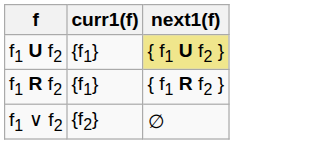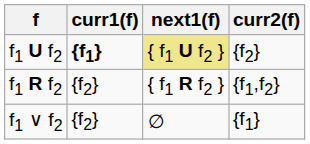 <table class="wikitable">
 <tr>
 <th>f</th>
 <th>curr1(f)</th>
 <th>next1(f)</th>
+<th>curr2(f)</th>
 </tr>
 <tr>
 <td>f<sub>1</sub> <strong>U</strong> f<sub>2</sub></td>
-<td>{f<sub>1</sub>}</td>
+<td><strong>{f<sub>1</sub>}</strong></td>
 <td style="background: khaki;">{ f<sub>1</sub> <strong>U</strong> f<sub>2</sub> }</td>
+<td>{f<sub>2</sub>}</td>
 </tr>
 <tr>
 <td>f<sub>1</sub> <strong>R</strong> f<sub>2</sub></td>
-<td>{f<sub>1</sub>}</td>
+<td>{f<sub>2</sub>}</td>
 <td>{ f<sub>1</sub> <strong>R</strong> f<sub>2</sub> }</td>
+<td>{f<sub>1</sub>,f<sub>2</sub>}</td>
 </tr>
 <tr>
 <td>f<sub>1</sub>  ∨ f<sub>2</sub></td>
 <td>{f<sub>2</sub>}</td>
 <td>∅</td>
+<td>{f<sub>1</sub>}</td>
 </tr>
 </table>
